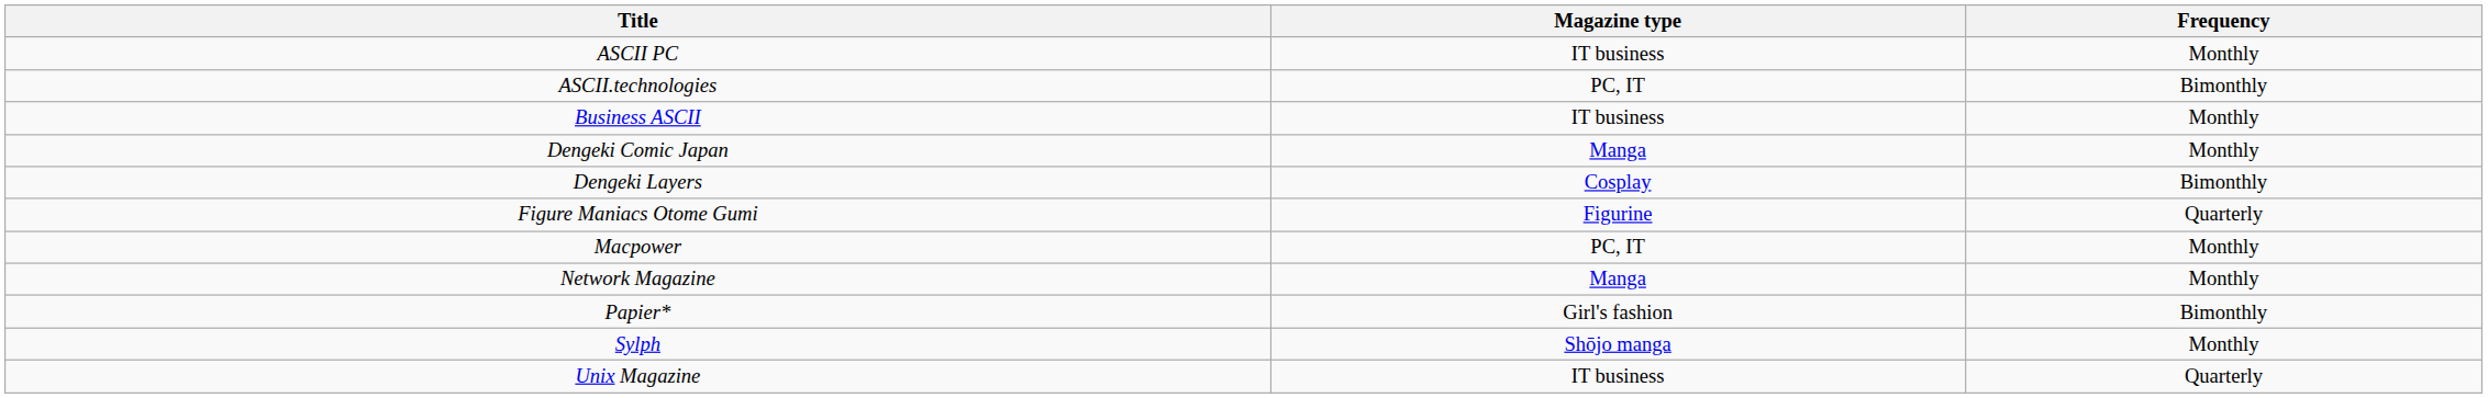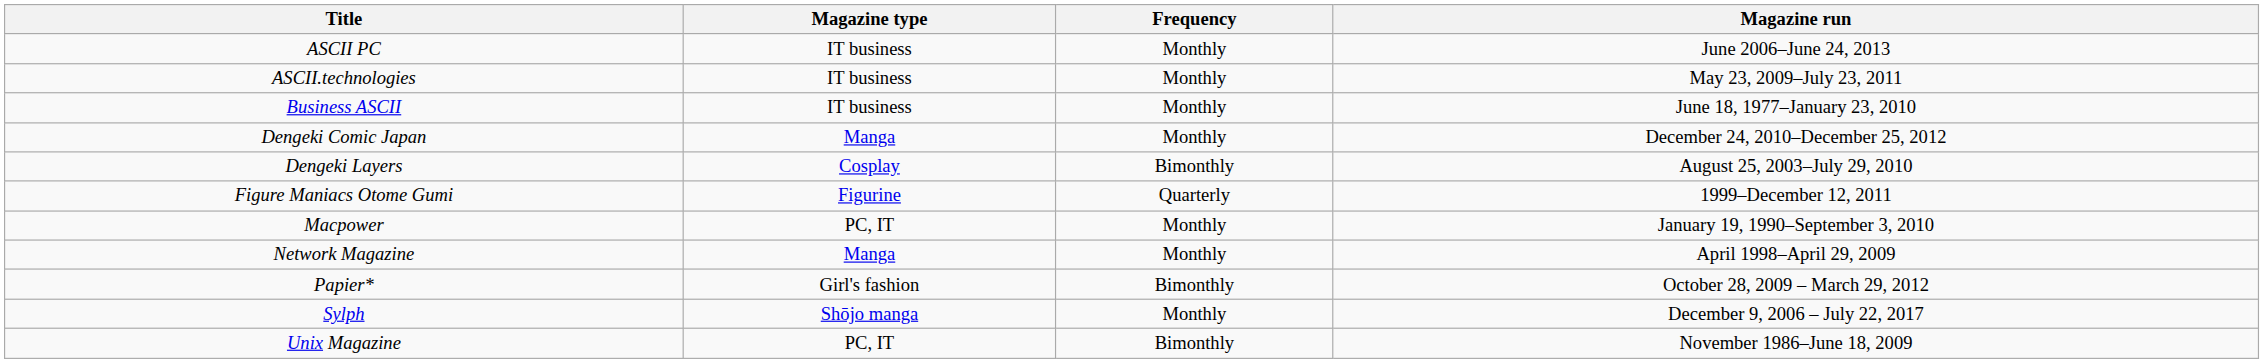 <table class="wikitable sortable" style="width: 98%; text-align: center;">
 <tr>
 <th>Title</th>
 <th>Magazine type</th>
 <th>Frequency</th>
+<th>Magazine run</th>
 </tr>
 <tr>
 <td><em>ASCII PC</em></td>
 <td>IT business</td>
 <td>Monthly</td>
+<td>June 2006–June 24, 2013</td>
 </tr>
 <tr>
 <td><em>ASCII.technologies</em></td>
-<td>PC, IT</td>
-<td>Bimonthly</td>
+<td>IT business</td>
+<td>Monthly</td>
+<td>May 23, 2009–July 23, 2011</td>
 </tr>
 <tr>
 <td><em><a href='#'>Business ASCII</a></em></td>
 <td>IT business</td>
 <td>Monthly</td>
+<td>June 18, 1977–January 23, 2010</td>
 </tr>
 <tr>
 <td><em>Dengeki Comic Japan</em></td>
 <td><a href='#'>Manga</a></td>
 <td>Monthly</td>
+<td>December 24, 2010–December 25, 2012</td>
 </tr>
 <tr>
 <td><em>Dengeki Layers</em></td>
 <td><a href='#'>Cosplay</a></td>
 <td>Bimonthly</td>
+<td>August 25, 2003–July 29, 2010</td>
 </tr>
 <tr>
 <td><em>Figure Maniacs Otome Gumi</em></td>
 <td><a href='#'>Figurine</a></td>
 <td>Quarterly</td>
+<td>1999–December 12, 2011</td>
 </tr>
 <tr>
 <td><em>Macpower</em></td>
 <td>PC, IT</td>
 <td>Monthly</td>
+<td>January 19, 1990–September 3, 2010</td>
 </tr>
 <tr>
 <td><em>Network Magazine</em></td>
 <td><a href='#'>Manga</a></td>
 <td>Monthly</td>
+<td>April 1998–April 29, 2009</td>
 </tr>
 <tr>
 <td><em>Papier*</em></td>
 <td>Girl's fashion</td>
 <td>Bimonthly</td>
+<td>October 28, 2009 – March 29, 2012</td>
 </tr>
 <tr>
 <td><em><a href='#'>Sylph</a></em></td>
 <td><a href='#'>Shōjo manga</a></td>
 <td>Monthly</td>
+<td>December 9, 2006 – July 22, 2017</td>
 </tr>
 <tr>
 <td><em><a href='#'>Unix</a> Magazine</em></td>
-<td>IT business</td>
-<td>Quarterly</td>
+<td>PC, IT</td>
+<td>Bimonthly</td>
+<td>November 1986–June 18, 2009</td>
 </tr>
 </table>
